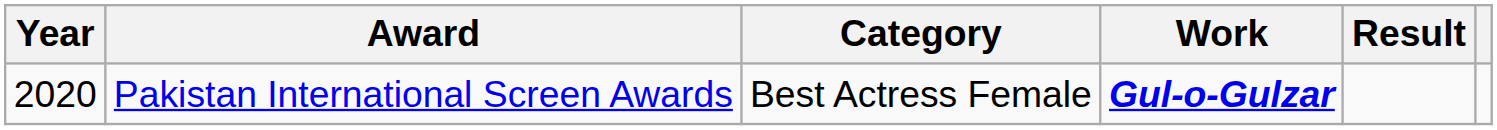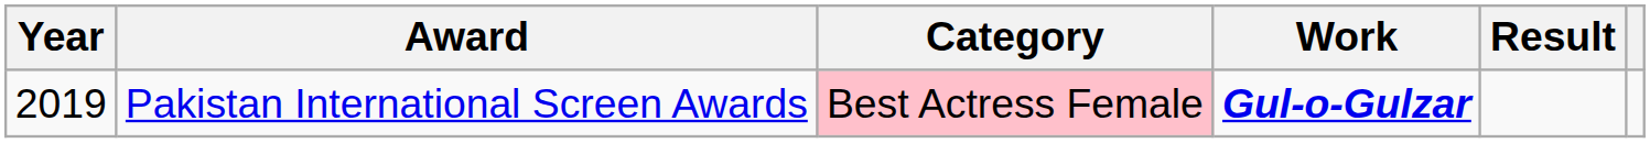 <table class="wikitable sortable plainrowheaders">
 <tr>
 <th>Year</th>
 <th>Award</th>
 <th>Category</th>
 <th>Work</th>
 <th>Result</th>
 <th></th>
 </tr>
 <tr>
-<td>2020</td>
+<td>2019</td>
 <td><a href='#'>Pakistan International Screen Awards</a></td>
-<td>Best Actress Female</td>
+<td style="background: pink;">Best Actress Female</td>
 <td><strong><em><a href='#'>Gul-o-Gulzar</a></em></strong></td>
 <td></td>
 <td></td>
 </tr>
 </table>
